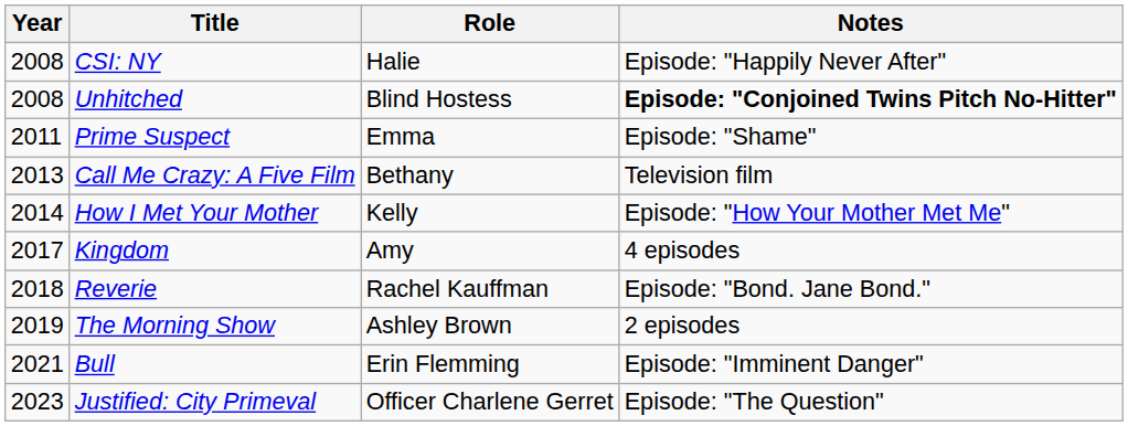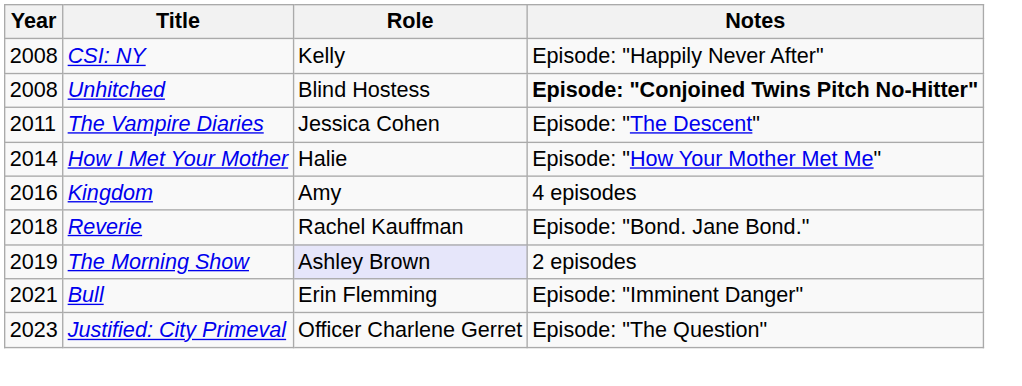 <table class="wikitable sortable">
 <tr>
 <th>Year</th>
 <th>Title</th>
 <th>Role</th>
 <th class="unsortable">Notes</th>
 </tr>
 <tr>
 <td>2008</td>
 <td><em><a href='#'>CSI: NY</a></em></td>
-<td>Halie</td>
+<td>Kelly</td>
 <td>Episode: "Happily Never After"</td>
 </tr>
 <tr>
 <td>2008</td>
 <td><em><a href='#'>Unhitched</a></em></td>
 <td>Blind Hostess</td>
 <td><strong>Episode: "Conjoined Twins Pitch No-Hitter"</strong></td>
 </tr>
 <tr>
 <td>2011</td>
-<td><em><a href='#'>Prime Suspect</a></em></td>
-<td>Emma</td>
-<td>Episode: "Shame"</td>
-</tr>
-<tr>
-<td>2013</td>
-<td><em><a href='#'>Call Me Crazy: A Five Film</a></em></td>
-<td>Bethany</td>
-<td>Television film</td>
+<td><em><a href='#'>The Vampire Diaries</a></em></td>
+<td>Jessica Cohen</td>
+<td>Episode: "<a href='#'>The Descent</a>"</td>
 </tr>
 <tr>
 <td>2014</td>
 <td><em><a href='#'>How I Met Your Mother</a></em></td>
-<td>Kelly</td>
+<td>Halie</td>
 <td>Episode: "<a href='#'>How Your Mother Met Me</a>"</td>
 </tr>
 <tr>
-<td>2017</td>
+<td>2016</td>
 <td><em><a href='#'>Kingdom</a></em></td>
 <td>Amy</td>
 <td>4 episodes</td>
 </tr>
 <tr>
 <td>2018</td>
 <td><em><a href='#'>Reverie</a></em></td>
 <td>Rachel Kauffman</td>
 <td>Episode: "Bond. Jane Bond."</td>
 </tr>
 <tr>
 <td>2019</td>
 <td><em><a href='#'>The Morning Show</a></em></td>
-<td>Ashley Brown</td>
+<td style="background: lavender;">Ashley Brown</td>
 <td>2 episodes</td>
 </tr>
 <tr>
 <td>2021</td>
 <td><em><a href='#'>Bull</a></em></td>
 <td>Erin Flemming</td>
 <td>Episode: "Imminent Danger"</td>
 </tr>
 <tr>
 <td>2023</td>
 <td><em><a href='#'>Justified: City Primeval</a></em></td>
 <td>Officer Charlene Gerret</td>
 <td>Episode: "The Question"</td>
 </tr>
 </table>
